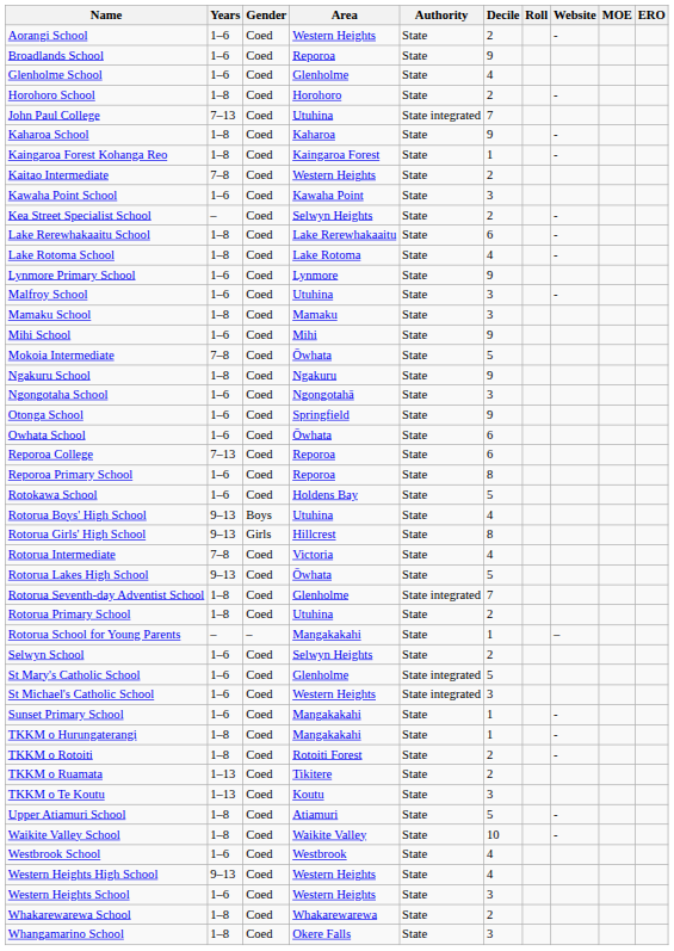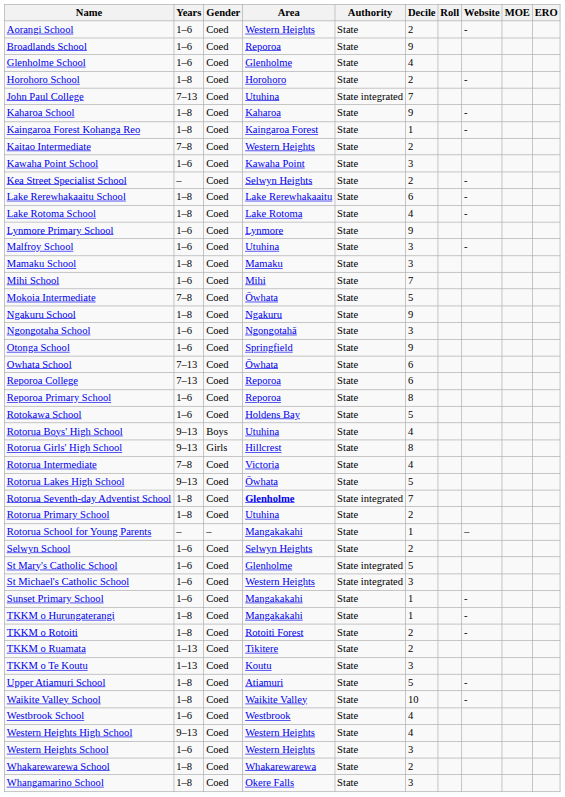 <table class="wikitable sortable">
 <tr>
 <th>Name</th>
 <th>Years</th>
 <th>Gender</th>
 <th>Area</th>
 <th>Authority</th>
 <th>Decile</th>
 <th>Roll</th>
 <th>Website</th>
 <th>MOE</th>
 <th>ERO</th>
 </tr>
 <tr>
 <td><a href='#'>Aorangi School</a></td>
 <td>1–6</td>
 <td>Coed</td>
 <td><a href='#'>Western Heights</a></td>
 <td>State</td>
 <td>2</td>
 <td></td>
 <td>-</td>
 <td></td>
 <td></td>
 </tr>
 <tr>
 <td><a href='#'>Broadlands School</a></td>
 <td>1–6</td>
 <td>Coed</td>
 <td><a href='#'>Reporoa</a></td>
 <td>State</td>
 <td>9</td>
 <td></td>
 <td></td>
 <td></td>
 <td></td>
 </tr>
 <tr>
 <td><a href='#'>Glenholme School</a></td>
 <td>1–6</td>
 <td>Coed</td>
 <td><a href='#'>Glenholme</a></td>
 <td>State</td>
 <td>4</td>
 <td></td>
 <td></td>
 <td></td>
 <td></td>
 </tr>
 <tr>
 <td><a href='#'>Horohoro School</a></td>
 <td>1–8</td>
 <td>Coed</td>
 <td><a href='#'>Horohoro</a></td>
 <td>State</td>
 <td>2</td>
 <td></td>
 <td>-</td>
 <td></td>
 <td></td>
 </tr>
 <tr>
 <td><a href='#'>John Paul College</a></td>
 <td>7–13</td>
 <td>Coed</td>
 <td><a href='#'>Utuhina</a></td>
 <td>State integrated</td>
 <td>7</td>
 <td></td>
 <td></td>
 <td></td>
 <td></td>
 </tr>
 <tr>
 <td><a href='#'>Kaharoa School</a></td>
 <td>1–8</td>
 <td>Coed</td>
 <td><a href='#'>Kaharoa</a></td>
 <td>State</td>
 <td>9</td>
 <td></td>
 <td>-</td>
 <td></td>
 <td></td>
 </tr>
 <tr>
 <td><a href='#'>Kaingaroa Forest Kohanga Reo</a></td>
 <td>1–8</td>
 <td>Coed</td>
 <td><a href='#'>Kaingaroa Forest</a></td>
 <td>State</td>
 <td>1</td>
 <td></td>
 <td>-</td>
 <td></td>
 <td></td>
 </tr>
 <tr>
 <td><a href='#'>Kaitao Intermediate</a></td>
 <td>7–8</td>
 <td>Coed</td>
 <td><a href='#'>Western Heights</a></td>
 <td>State</td>
 <td>2</td>
 <td></td>
 <td></td>
 <td></td>
 <td></td>
 </tr>
 <tr>
 <td><a href='#'>Kawaha Point School</a></td>
 <td>1–6</td>
 <td>Coed</td>
 <td><a href='#'>Kawaha Point</a></td>
 <td>State</td>
 <td>3</td>
 <td></td>
 <td></td>
 <td></td>
 <td></td>
 </tr>
 <tr>
 <td><a href='#'>Kea Street Specialist School</a></td>
 <td>–</td>
 <td>Coed</td>
 <td><a href='#'>Selwyn Heights</a></td>
 <td>State</td>
 <td>2</td>
 <td></td>
 <td>-</td>
 <td></td>
 <td></td>
 </tr>
 <tr>
 <td><a href='#'>Lake Rerewhakaaitu School</a></td>
 <td>1–8</td>
 <td>Coed</td>
 <td><a href='#'>Lake Rerewhakaaitu</a></td>
 <td>State</td>
 <td>6</td>
 <td></td>
 <td>-</td>
 <td></td>
 <td></td>
 </tr>
 <tr>
 <td><a href='#'>Lake Rotoma School</a></td>
 <td>1–8</td>
 <td>Coed</td>
 <td><a href='#'>Lake Rotoma</a></td>
 <td>State</td>
 <td>4</td>
 <td></td>
 <td>-</td>
 <td></td>
 <td></td>
 </tr>
 <tr>
 <td><a href='#'>Lynmore Primary School</a></td>
 <td>1–6</td>
 <td>Coed</td>
 <td><a href='#'>Lynmore</a></td>
 <td>State</td>
 <td>9</td>
 <td></td>
 <td></td>
 <td></td>
 <td></td>
 </tr>
 <tr>
 <td><a href='#'>Malfroy School</a></td>
 <td>1–6</td>
 <td>Coed</td>
 <td><a href='#'>Utuhina</a></td>
 <td>State</td>
 <td>3</td>
 <td></td>
 <td>-</td>
 <td></td>
 <td></td>
 </tr>
 <tr>
 <td><a href='#'>Mamaku School</a></td>
 <td>1–8</td>
 <td>Coed</td>
 <td><a href='#'>Mamaku</a></td>
 <td>State</td>
 <td>3</td>
 <td></td>
 <td></td>
 <td></td>
 <td></td>
 </tr>
 <tr>
 <td><a href='#'>Mihi School</a></td>
 <td>1–6</td>
 <td>Coed</td>
 <td><a href='#'>Mihi</a></td>
 <td>State</td>
-<td>9</td>
+<td>7</td>
 <td></td>
 <td></td>
 <td></td>
 <td></td>
 </tr>
 <tr>
 <td><a href='#'>Mokoia Intermediate</a></td>
 <td>7–8</td>
 <td>Coed</td>
 <td><a href='#'>Ōwhata</a></td>
 <td>State</td>
 <td>5</td>
 <td></td>
 <td></td>
 <td></td>
 <td></td>
 </tr>
 <tr>
 <td><a href='#'>Ngakuru School</a></td>
 <td>1–8</td>
 <td>Coed</td>
 <td><a href='#'>Ngakuru</a></td>
 <td>State</td>
 <td>9</td>
 <td></td>
 <td></td>
 <td></td>
 <td></td>
 </tr>
 <tr>
 <td><a href='#'>Ngongotaha School</a></td>
 <td>1–6</td>
 <td>Coed</td>
 <td><a href='#'>Ngongotahā</a></td>
 <td>State</td>
 <td>3</td>
 <td></td>
 <td></td>
 <td></td>
 <td></td>
 </tr>
 <tr>
 <td><a href='#'>Otonga School</a></td>
 <td>1–6</td>
 <td>Coed</td>
 <td><a href='#'>Springfield</a></td>
 <td>State</td>
 <td>9</td>
 <td></td>
 <td></td>
 <td></td>
 <td></td>
 </tr>
 <tr>
 <td><a href='#'>Owhata School</a></td>
-<td>1–6</td>
+<td>7–13</td>
 <td>Coed</td>
 <td><a href='#'>Ōwhata</a></td>
 <td>State</td>
 <td>6</td>
 <td></td>
 <td></td>
 <td></td>
 <td></td>
 </tr>
 <tr>
 <td><a href='#'>Reporoa College</a></td>
 <td>7–13</td>
 <td>Coed</td>
 <td><a href='#'>Reporoa</a></td>
 <td>State</td>
 <td>6</td>
 <td></td>
 <td></td>
 <td></td>
 <td></td>
 </tr>
 <tr>
 <td><a href='#'>Reporoa Primary School</a></td>
 <td>1–6</td>
 <td>Coed</td>
 <td><a href='#'>Reporoa</a></td>
 <td>State</td>
 <td>8</td>
 <td></td>
 <td></td>
 <td></td>
 <td></td>
 </tr>
 <tr>
 <td><a href='#'>Rotokawa School</a></td>
 <td>1–6</td>
 <td>Coed</td>
 <td><a href='#'>Holdens Bay</a></td>
 <td>State</td>
 <td>5</td>
 <td></td>
 <td></td>
 <td></td>
 <td></td>
 </tr>
 <tr>
 <td><a href='#'>Rotorua Boys' High School</a></td>
 <td>9–13</td>
 <td>Boys</td>
 <td><a href='#'>Utuhina</a></td>
 <td>State</td>
 <td>4</td>
 <td></td>
 <td></td>
 <td></td>
 <td></td>
 </tr>
 <tr>
 <td><a href='#'>Rotorua Girls' High School</a></td>
 <td>9–13</td>
 <td>Girls</td>
 <td><a href='#'>Hillcrest</a></td>
 <td>State</td>
 <td>8</td>
 <td></td>
 <td></td>
 <td></td>
 <td></td>
 </tr>
 <tr>
 <td><a href='#'>Rotorua Intermediate</a></td>
 <td>7–8</td>
 <td>Coed</td>
 <td><a href='#'>Victoria</a></td>
 <td>State</td>
 <td>4</td>
 <td></td>
 <td></td>
 <td></td>
 <td></td>
 </tr>
 <tr>
 <td><a href='#'>Rotorua Lakes High School</a></td>
 <td>9–13</td>
 <td>Coed</td>
 <td><a href='#'>Ōwhata</a></td>
 <td>State</td>
 <td>5</td>
 <td></td>
 <td></td>
 <td></td>
 <td></td>
 </tr>
 <tr>
 <td><a href='#'>Rotorua Seventh-day Adventist School</a></td>
 <td>1–8</td>
 <td>Coed</td>
-<td><a href='#'>Glenholme</a></td>
+<td><strong><a href='#'>Glenholme</a></strong></td>
 <td>State integrated</td>
 <td>7</td>
 <td></td>
 <td></td>
 <td></td>
 <td></td>
 </tr>
 <tr>
 <td><a href='#'>Rotorua Primary School</a></td>
 <td>1–8</td>
 <td>Coed</td>
 <td><a href='#'>Utuhina</a></td>
 <td>State</td>
 <td>2</td>
 <td></td>
 <td></td>
 <td></td>
 <td></td>
 </tr>
 <tr>
 <td><a href='#'>Rotorua School for Young Parents</a></td>
 <td>–</td>
 <td>–</td>
 <td><a href='#'>Mangakakahi</a></td>
 <td>State</td>
 <td>1</td>
 <td></td>
 <td>–</td>
 <td></td>
 <td></td>
 </tr>
 <tr>
 <td><a href='#'>Selwyn School</a></td>
 <td>1–6</td>
 <td>Coed</td>
 <td><a href='#'>Selwyn Heights</a></td>
 <td>State</td>
 <td>2</td>
 <td></td>
 <td></td>
 <td></td>
 <td></td>
 </tr>
 <tr>
 <td><a href='#'>St Mary's Catholic School</a></td>
 <td>1–6</td>
 <td>Coed</td>
 <td><a href='#'>Glenholme</a></td>
 <td>State integrated</td>
 <td>5</td>
 <td></td>
 <td></td>
 <td></td>
 <td></td>
 </tr>
 <tr>
 <td><a href='#'>St Michael's Catholic School</a></td>
 <td>1–6</td>
 <td>Coed</td>
 <td><a href='#'>Western Heights</a></td>
 <td>State integrated</td>
 <td>3</td>
 <td></td>
 <td></td>
 <td></td>
 <td></td>
 </tr>
 <tr>
 <td><a href='#'>Sunset Primary School</a></td>
 <td>1–6</td>
 <td>Coed</td>
 <td><a href='#'>Mangakakahi</a></td>
 <td>State</td>
 <td>1</td>
 <td></td>
 <td>-</td>
 <td></td>
 <td></td>
 </tr>
 <tr>
 <td><a href='#'>TKKM o Hurungaterangi</a></td>
 <td>1–8</td>
 <td>Coed</td>
 <td><a href='#'>Mangakakahi</a></td>
 <td>State</td>
 <td>1</td>
 <td></td>
 <td>-</td>
 <td></td>
 <td></td>
 </tr>
 <tr>
 <td><a href='#'>TKKM o Rotoiti</a></td>
 <td>1–8</td>
 <td>Coed</td>
 <td><a href='#'>Rotoiti Forest</a></td>
 <td>State</td>
 <td>2</td>
 <td></td>
 <td>-</td>
 <td></td>
 <td></td>
 </tr>
 <tr>
 <td><a href='#'>TKKM o Ruamata</a></td>
 <td>1–13</td>
 <td>Coed</td>
 <td><a href='#'>Tikitere</a></td>
 <td>State</td>
 <td>2</td>
 <td></td>
 <td></td>
 <td></td>
 <td></td>
 </tr>
 <tr>
 <td><a href='#'>TKKM o Te Koutu</a></td>
 <td>1–13</td>
 <td>Coed</td>
 <td><a href='#'>Koutu</a></td>
 <td>State</td>
 <td>3</td>
 <td></td>
 <td></td>
 <td></td>
 <td></td>
 </tr>
 <tr>
 <td><a href='#'>Upper Atiamuri School</a></td>
 <td>1–8</td>
 <td>Coed</td>
 <td><a href='#'>Atiamuri</a></td>
 <td>State</td>
 <td>5</td>
 <td></td>
 <td>-</td>
 <td></td>
 <td></td>
 </tr>
 <tr>
 <td><a href='#'>Waikite Valley School</a></td>
 <td>1–8</td>
 <td>Coed</td>
 <td><a href='#'>Waikite Valley</a></td>
 <td>State</td>
 <td>10</td>
 <td></td>
 <td>-</td>
 <td></td>
 <td></td>
 </tr>
 <tr>
 <td><a href='#'>Westbrook School</a></td>
 <td>1–6</td>
 <td>Coed</td>
 <td><a href='#'>Westbrook</a></td>
 <td>State</td>
 <td>4</td>
 <td></td>
 <td></td>
 <td></td>
 <td></td>
 </tr>
 <tr>
 <td><a href='#'>Western Heights High School</a></td>
 <td>9–13</td>
 <td>Coed</td>
 <td><a href='#'>Western Heights</a></td>
 <td>State</td>
 <td>4</td>
 <td></td>
 <td></td>
 <td></td>
 <td></td>
 </tr>
 <tr>
 <td><a href='#'>Western Heights School</a></td>
 <td>1–6</td>
 <td>Coed</td>
 <td><a href='#'>Western Heights</a></td>
 <td>State</td>
 <td>3</td>
 <td></td>
 <td></td>
 <td></td>
 <td></td>
 </tr>
 <tr>
 <td><a href='#'>Whakarewarewa School</a></td>
 <td>1–8</td>
 <td>Coed</td>
 <td><a href='#'>Whakarewarewa</a></td>
 <td>State</td>
 <td>2</td>
 <td></td>
 <td></td>
 <td></td>
 <td></td>
 </tr>
 <tr>
 <td><a href='#'>Whangamarino School</a></td>
 <td>1–8</td>
 <td>Coed</td>
 <td><a href='#'>Okere Falls</a></td>
 <td>State</td>
 <td>3</td>
 <td></td>
 <td></td>
 <td></td>
 <td></td>
 </tr>
 </table>
